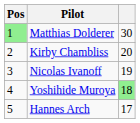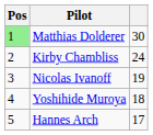 <table class="wikitable" style="font-size: 95%;">
 <tr>
 <th>Pos</th>
 <th>Pilot</th>
 <th></th>
 </tr>
 <tr>
 <td style="background: lightgreen;">1</td>
 <td> <a href='#'>Matthias Dolderer</a></td>
 <td align="right">30</td>
 </tr>
 <tr>
 <td>2</td>
 <td> <a href='#'>Kirby Chambliss</a></td>
-<td align="right">20</td>
+<td align="right">24</td>
 </tr>
 <tr>
 <td>3</td>
 <td> <a href='#'>Nicolas Ivanoff</a></td>
 <td align="right">19</td>
 </tr>
 <tr>
 <td>4</td>
 <td> <a href='#'>Yoshihide Muroya</a></td>
-<td align="right" style="background: lightgreen;">18</td>
+<td align="right">18</td>
 </tr>
 <tr>
 <td>5</td>
 <td> <a href='#'>Hannes Arch</a></td>
 <td align="right">17</td>
 </tr>
 </table>
